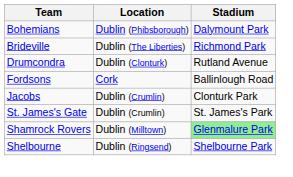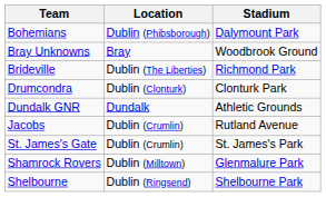 <table class="wikitable sortable">
 <tr>
 <th>Team</th>
 <th>Location</th>
 <th>Stadium</th>
 </tr>
 <tr>
 <td><a href='#'>Bohemians</a></td>
 <td><a href='#'>Dublin</a> <small>(<a href='#'>Phibsborough</a>)</small></td>
 <td><a href='#'>Dalymount Park</a></td>
 </tr>
 <tr>
+<td><a href='#'>Bray Unknowns</a></td>
+<td><a href='#'>Bray</a></td>
+<td>Woodbrook Ground</td>
+</tr>
+<tr>
 <td><a href='#'>Brideville</a></td>
 <td>Dublin <small>(<a href='#'>The Liberties</a>)</small></td>
 <td><a href='#'>Richmond Park</a></td>
 </tr>
 <tr>
 <td><a href='#'>Drumcondra</a></td>
 <td>Dublin <small>(<a href='#'>Clonturk</a>)</small></td>
-<td>Rutland Avenue</td>
+<td>Clonturk Park</td>
 </tr>
 <tr>
-<td><a href='#'>Fordsons</a></td>
-<td><a href='#'>Cork</a></td>
-<td>Ballinlough Road</td>
+<td><a href='#'>Dundalk GNR</a></td>
+<td><a href='#'>Dundalk</a></td>
+<td>Athletic Grounds</td>
 </tr>
 <tr>
 <td><a href='#'>Jacobs</a></td>
 <td>Dublin <small>(<a href='#'>Crumlin</a>)</small></td>
-<td>Clonturk Park</td>
+<td>Rutland Avenue</td>
 </tr>
 <tr>
 <td><a href='#'>St. James's Gate</a></td>
 <td>Dublin <small>(Crumlin)</small></td>
 <td>St. James's Park</td>
 </tr>
 <tr>
 <td><a href='#'>Shamrock Rovers</a></td>
 <td>Dublin <small>(<a href='#'>Milltown</a>)</small></td>
-<td style="background: lightgreen;"><a href='#'>Glenmalure Park</a></td>
+<td><a href='#'>Glenmalure Park</a></td>
 </tr>
 <tr>
 <td><a href='#'>Shelbourne</a></td>
 <td>Dublin <small>(<a href='#'>Ringsend</a>)</small></td>
 <td><a href='#'>Shelbourne Park</a></td>
 </tr>
 </table>
